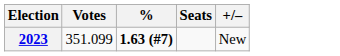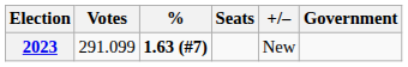 <table class="wikitable">
 <tr>
 <th>Election</th>
 <th>Votes</th>
 <th>%</th>
 <th>Seats</th>
 <th>+/–</th>
+<th>Government</th>
 </tr>
 <tr>
 <th><a href='#'>2023</a></th>
-<td>351.099</td>
+<td>291.099</td>
 <td><strong>1.63 (#7)</strong></td>
 <td></td>
 <td>New</td>
+<td></td>
 </tr>
 </table>
